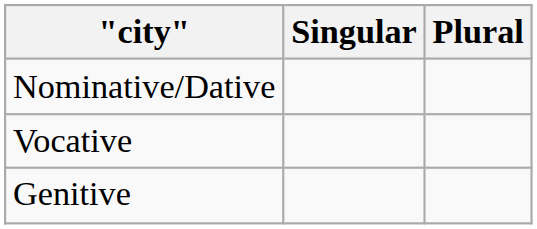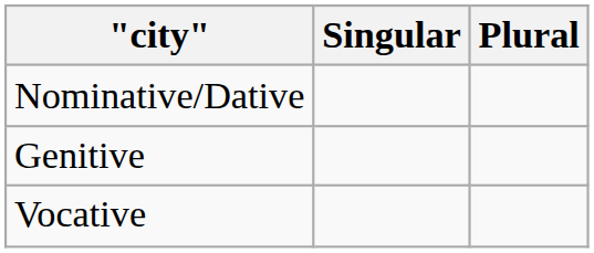 <table class="wikitable">
 <tr>
 <th> "city"</th>
 <th>Singular</th>
 <th>Plural</th>
 </tr>
 <tr>
 <td>Nominative/Dative</td>
 <td> </td>
 <td> </td>
 </tr>
 <tr>
+<td>Genitive</td>
+<td> </td>
+<td> </td>
+</tr>
+<tr>
 <td>Vocative</td>
 <td> </td>
 <td> </td>
 </tr>
-<tr>
-<td>Genitive</td>
-<td> </td>
-<td> </td>
-</tr>
 </table>
